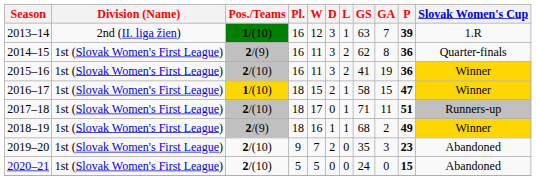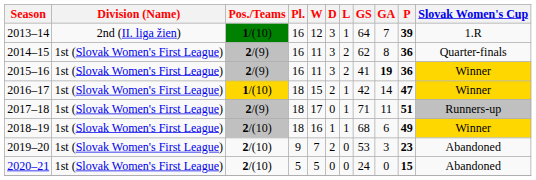 <table class="wikitable">
 <tr>
 <th style="color:red;">Season</th>
 <th style="color:red;">Division (Name)</th>
 <th style="color:red;">Pos./Teams</th>
 <th style="color:red;">Pl.</th>
 <th style="color:red;">W</th>
 <th style="color:red;">D</th>
 <th style="color:red;">L</th>
 <th style="color:red;">GS</th>
 <th style="color:red;">GA</th>
 <th style="color:red;">P</th>
 <th style="color:red;"><a href='#'>Slovak Women's Cup</a></th>
 </tr>
 <tr>
 <td align=center>2013–14</td>
 <td align=center>2nd (<a href='#'>II. liga žien</a>)</td>
 <td align=center bgcolor=green><strong>1</strong>/(10)</td>
 <td align=center>16</td>
 <td align=center>12</td>
 <td align=center>3</td>
 <td align=center>1</td>
-<td align=center>63</td>
+<td align=center>64</td>
 <td align=center>7</td>
 <td align=center><strong>39</strong></td>
 <td align=center>1.R</td>
 </tr>
 <tr>
 <td align=center>2014–15</td>
 <td align=center>1st (<a href='#'>Slovak Women's First League</a>)</td>
 <td align=center bgcolor=silver><strong>2</strong>/(9)</td>
 <td align=center>16</td>
 <td align=center>11</td>
 <td align=center>3</td>
 <td align=center>2</td>
 <td align=center>62</td>
 <td align=center>8</td>
 <td align=center><strong>36</strong></td>
 <td align=center>Quarter-finals</td>
 </tr>
 <tr>
 <td align=center>2015–16</td>
 <td align=center>1st (<a href='#'>Slovak Women's First League</a>)</td>
-<td align=center bgcolor=silver><strong>2</strong>/(10)</td>
+<td align=center bgcolor=silver><strong>2</strong>/(9)</td>
 <td align=center>16</td>
 <td align=center>11</td>
 <td align=center>3</td>
 <td align=center>2</td>
 <td align=center>41</td>
-<td align=center>19</td>
+<td align=center><strong>19</strong></td>
 <td align=center><strong>36</strong></td>
 <td align=center bgcolor=gold>Winner</td>
 </tr>
 <tr>
 <td align=center>2016–17</td>
 <td align=center>1st (<a href='#'>Slovak Women's First League</a>)</td>
 <td align=center bgcolor=gold><strong>1</strong>/(10)</td>
 <td align=center>18</td>
 <td align=center>15</td>
 <td align=center>2</td>
 <td align=center>1</td>
-<td align=center>58</td>
-<td align=center>15</td>
+<td align=center>42</td>
+<td align=center>14</td>
 <td align=center><strong>47</strong></td>
 <td align=center bgcolor=gold>Winner</td>
 </tr>
 <tr>
 <td align=center>2017–18</td>
 <td align=center>1st (<a href='#'>Slovak Women's First League</a>)</td>
-<td align=center bgcolor=silver><strong>2</strong>/(10)</td>
+<td align=center bgcolor=silver><strong>2</strong>/(9)</td>
 <td align=center>18</td>
 <td align=center>17</td>
 <td align=center>0</td>
 <td align=center>1</td>
 <td align=center>71</td>
 <td align=center>11</td>
 <td align=center><strong>51</strong></td>
 <td align=center bgcolor=silver>Runners-up</td>
 </tr>
 <tr>
 <td align=center>2018–19</td>
 <td align=center>1st (<a href='#'>Slovak Women's First League</a>)</td>
-<td align=center bgcolor=silver><strong>2</strong>/(9)</td>
+<td align=center bgcolor=silver><strong>2</strong>/(10)</td>
 <td align=center>18</td>
 <td align=center>16</td>
 <td align=center>1</td>
 <td align=center>1</td>
 <td align=center>68</td>
-<td align=center>2</td>
+<td align=center>6</td>
 <td align=center><strong>49</strong></td>
 <td align=center bgcolor=gold>Winner</td>
 </tr>
 <tr>
 <td align=center>2019–20</td>
 <td align=center>1st (<a href='#'>Slovak Women's First League</a>)</td>
 <td align=center><strong>2</strong>/(10)</td>
 <td align=center>9</td>
 <td align=center>7</td>
 <td align=center>2</td>
 <td align=center>0</td>
-<td align=center>35</td>
+<td align=center>53</td>
 <td align=center>3</td>
 <td align=center><strong>23</strong></td>
 <td align=center>Abandoned</td>
 </tr>
 <tr>
 <td align=center><a href='#'>2020–21</a></td>
 <td align=center>1st (<a href='#'>Slovak Women's First League</a>)</td>
 <td align=center><strong>2</strong>/(10)</td>
 <td align=center>5</td>
 <td align=center>5</td>
 <td align=center>0</td>
 <td align=center>0</td>
 <td align=center>24</td>
 <td align=center>0</td>
 <td align=center><strong>15</strong></td>
 <td align=center>Abandoned</td>
 </tr>
 <tr>
 </tr>
 </table>
